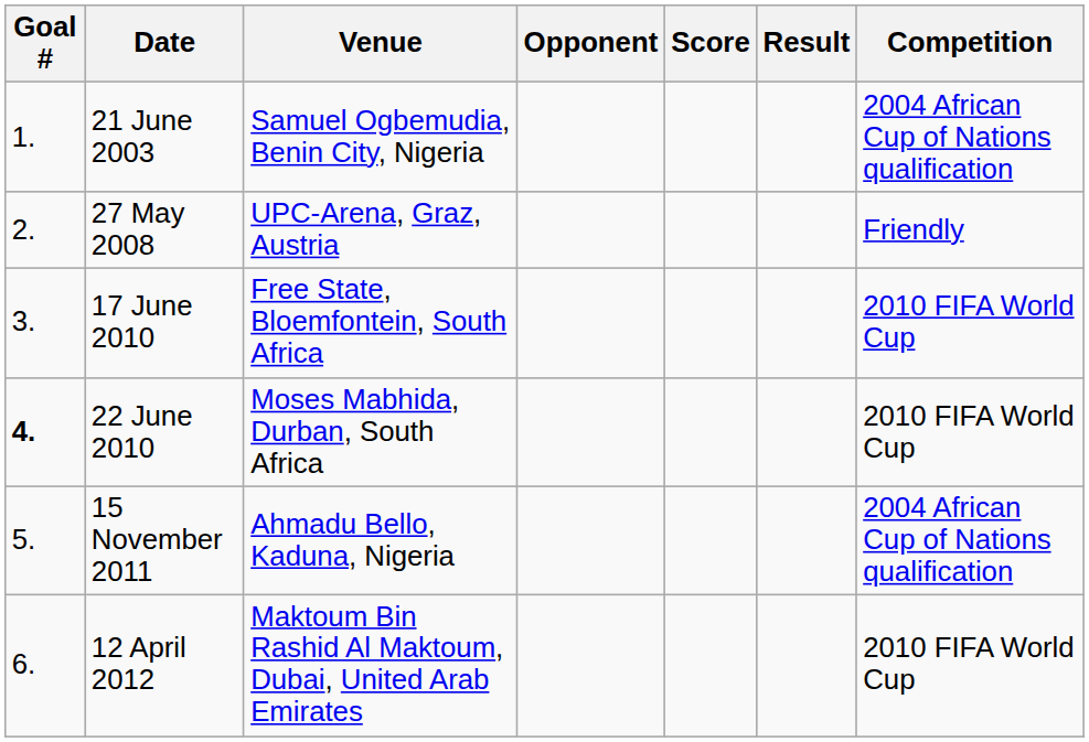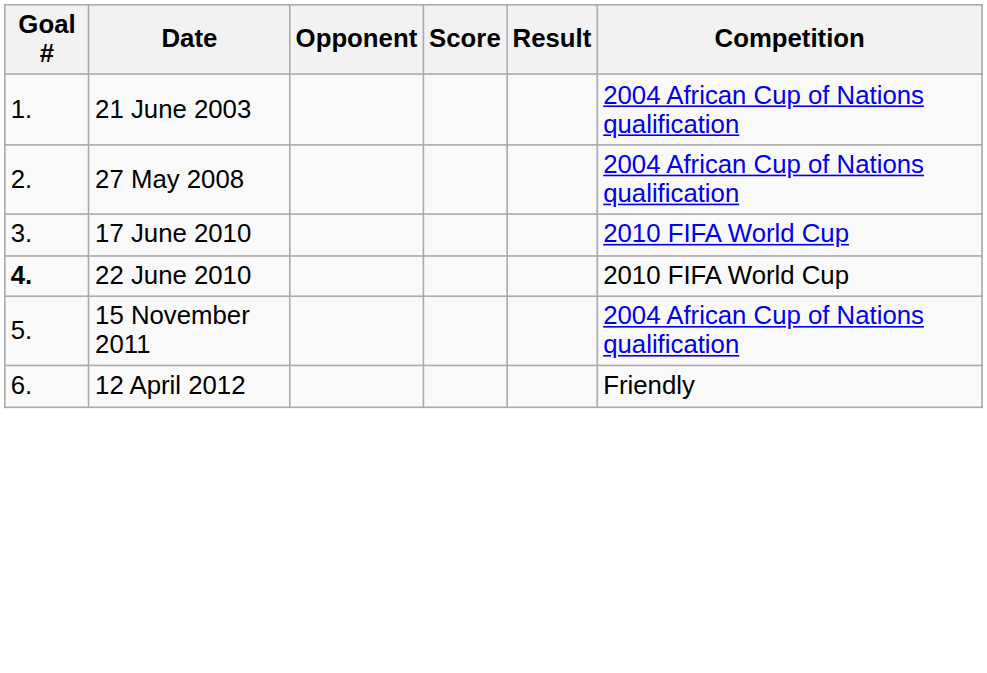 <table class="wikitable">
 <tr>
 <th>Goal #</th>
 <th>Date</th>
-<th>Venue</th>
 <th>Opponent</th>
 <th>Score</th>
 <th>Result</th>
 <th>Competition</th>
 </tr>
 <tr>
 <td>1.</td>
 <td>21 June 2003</td>
-<td><a href='#'>Samuel Ogbemudia</a>, <a href='#'>Benin City</a>, Nigeria</td>
 <td></td>
 <td></td>
 <td></td>
 <td><a href='#'>2004 African Cup of Nations qualification</a></td>
 </tr>
 <tr>
 <td>2.</td>
 <td>27 May 2008</td>
-<td><a href='#'>UPC-Arena</a>, <a href='#'>Graz</a>, <a href='#'>Austria</a></td>
 <td></td>
 <td></td>
 <td></td>
-<td><a href='#'>Friendly</a></td>
+<td><a href='#'>2004 African Cup of Nations qualification</a></td>
 </tr>
 <tr>
 <td>3.</td>
 <td>17 June 2010</td>
-<td><a href='#'>Free State</a>, <a href='#'>Bloemfontein</a>, <a href='#'>South Africa</a></td>
 <td></td>
 <td></td>
 <td></td>
 <td><a href='#'>2010 FIFA World Cup</a></td>
 </tr>
 <tr>
 <td><strong>4.</strong></td>
 <td>22 June 2010</td>
-<td><a href='#'>Moses Mabhida</a>, <a href='#'>Durban</a>, South Africa</td>
 <td></td>
 <td></td>
 <td></td>
 <td>2010 FIFA World Cup</td>
 </tr>
 <tr>
 <td>5.</td>
 <td>15 November 2011</td>
-<td><a href='#'>Ahmadu Bello</a>, <a href='#'>Kaduna</a>, Nigeria</td>
 <td></td>
 <td></td>
 <td></td>
 <td><a href='#'>2004 African Cup of Nations qualification</a></td>
 </tr>
 <tr>
 <td>6.</td>
 <td>12 April 2012</td>
-<td><a href='#'>Maktoum Bin Rashid Al Maktoum</a>, <a href='#'>Dubai</a>, <a href='#'>United Arab Emirates</a></td>
 <td></td>
 <td></td>
 <td></td>
-<td>2010 FIFA World Cup</td>
+<td>Friendly</td>
 </tr>
 </table>
